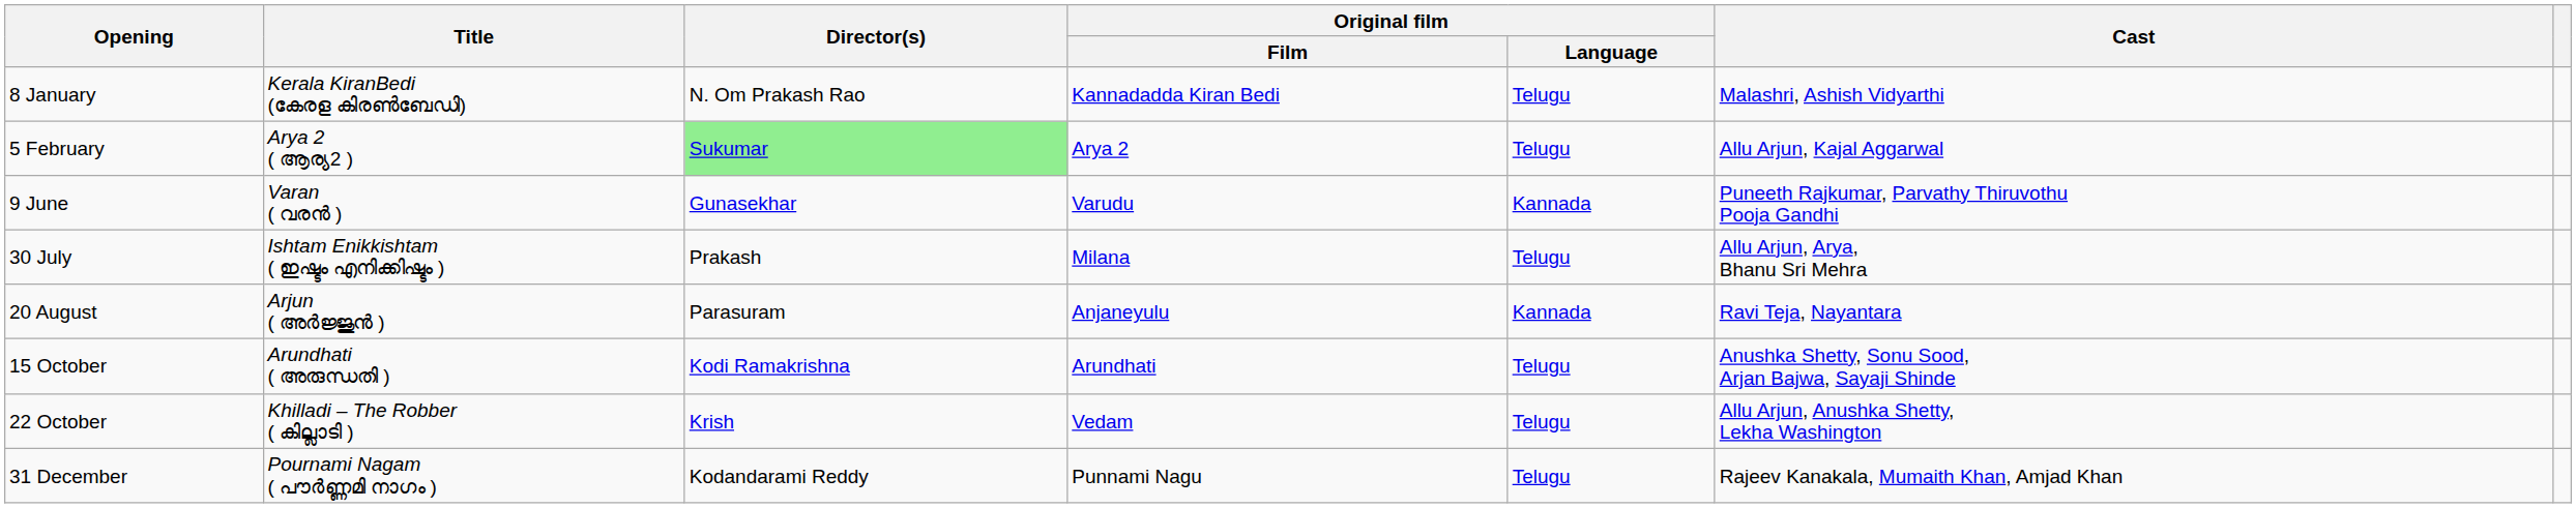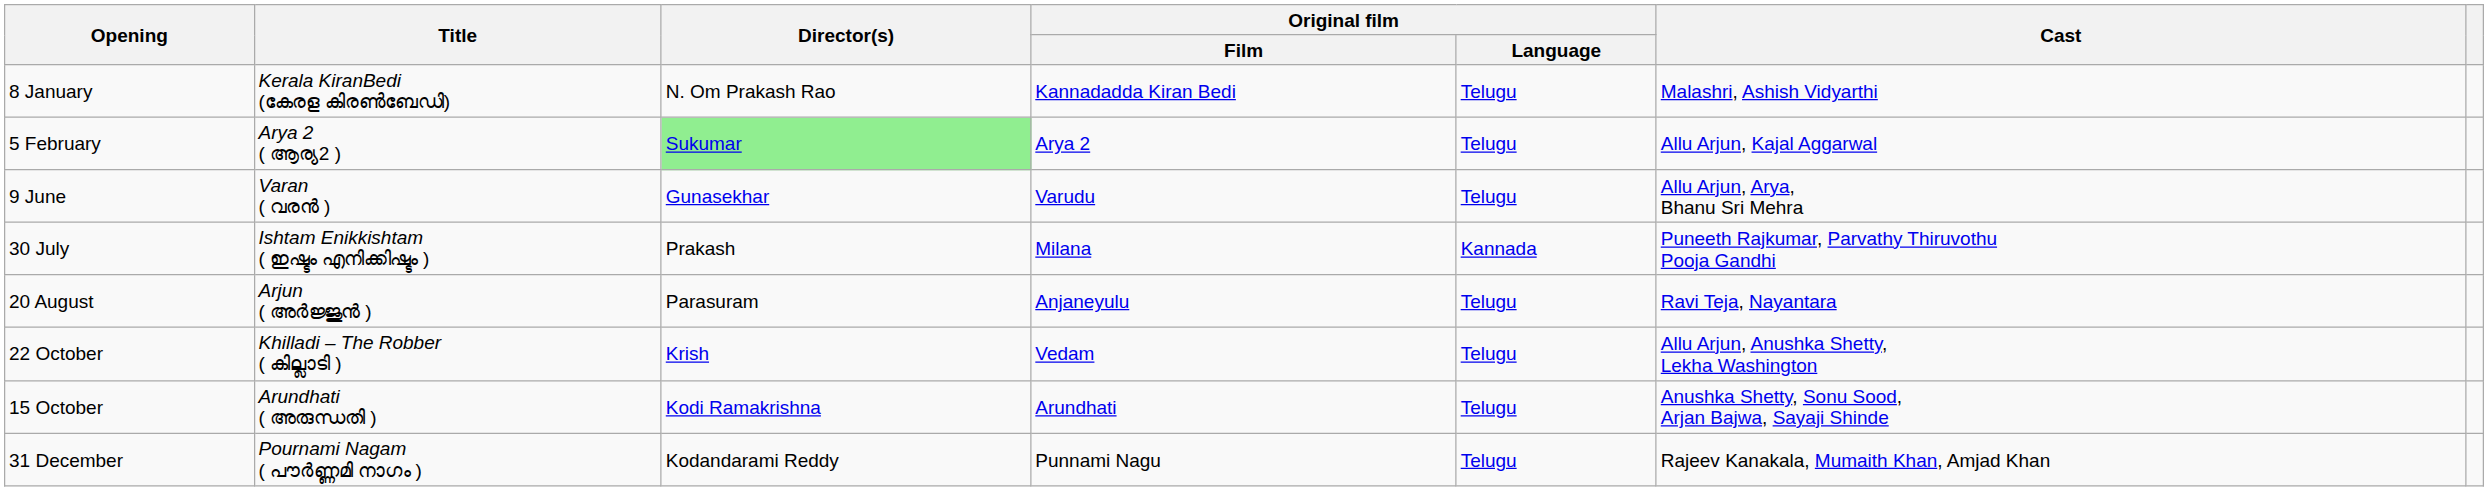 <table class="wikitable sortable"  style="width:100%; font-size:95%;">
 <tr>
 <th scope="col" rowspan="2">Opening</th>
 <th scope="col" rowspan="2">Title</th>
 <th scope="col" rowspan="2">Director(s)</th>
 <th scope="col" colspan="2">Original film</th>
 <th scope="col" rowspan="2">Cast</th>
 <th scope="col" rowspan="2" class="unsortable"></th>
 </tr>
 <tr>
 <th scope="col">Film</th>
 <th scope="col">Language</th>
 </tr>
 <tr>
 <td>8 January</td>
 <td><em>Kerala KiranBedi</em><br>(കേരള കിരൺബേഡി)</td>
 <td>N. Om Prakash Rao</td>
 <td><a href='#'>Kannadadda Kiran Bedi</a></td>
 <td><a href='#'>Telugu</a></td>
 <td><a href='#'>Malashri</a>, <a href='#'>Ashish Vidyarthi</a></td>
 <td></td>
 </tr>
 <tr>
 <td>5 February</td>
 <td><em>Arya 2</em><br>( ആര്യ2 )</td>
 <td style="background: lightgreen;"><a href='#'>Sukumar</a></td>
 <td><a href='#'>Arya 2</a></td>
 <td><a href='#'>Telugu</a></td>
 <td><a href='#'>Allu Arjun</a>, <a href='#'>Kajal Aggarwal</a></td>
 <td></td>
 </tr>
 <tr>
 <td>9 June</td>
 <td><em>Varan</em><br>( വരൻ )</td>
 <td><a href='#'>Gunasekhar</a></td>
 <td><a href='#'>Varudu</a></td>
-<td><a href='#'>Kannada</a></td>
-<td><a href='#'>Puneeth Rajkumar</a>, <a href='#'>Parvathy Thiruvothu</a><br> <a href='#'>Pooja Gandhi</a></td>
+<td><a href='#'>Telugu</a></td>
+<td><a href='#'>Allu Arjun</a>, <a href='#'>Arya</a>, <br>Bhanu Sri Mehra</td>
 <td></td>
 </tr>
 <tr>
 <td>30 July</td>
 <td><em>Ishtam Enikkishtam</em><br>( ഇഷ്ടം എനിക്കിഷ്ടം )</td>
 <td>Prakash</td>
 <td><a href='#'>Milana</a></td>
-<td><a href='#'>Telugu</a></td>
-<td><a href='#'>Allu Arjun</a>, <a href='#'>Arya</a>, <br>Bhanu Sri Mehra</td>
+<td><a href='#'>Kannada</a></td>
+<td><a href='#'>Puneeth Rajkumar</a>, <a href='#'>Parvathy Thiruvothu</a><br> <a href='#'>Pooja Gandhi</a></td>
 <td></td>
 </tr>
 <tr>
 <td>20 August</td>
 <td><em>Arjun</em><br>( അർജ്ജുൻ )</td>
 <td>Parasuram</td>
 <td><a href='#'>Anjaneyulu</a></td>
-<td><a href='#'>Kannada</a></td>
+<td><a href='#'>Telugu</a></td>
 <td><a href='#'>Ravi Teja</a>, <a href='#'>Nayantara</a></td>
+<td></td>
+</tr>
+<tr>
+<td>22 October</td>
+<td><em>Khilladi – The Robber</em><br>( കില്ലാടി )</td>
+<td><a href='#'>Krish</a></td>
+<td><a href='#'>Vedam</a></td>
+<td><a href='#'>Telugu</a></td>
+<td><a href='#'>Allu Arjun</a>, <a href='#'>Anushka Shetty</a>, <br><a href='#'>Lekha Washington</a></td>
 <td></td>
 </tr>
 <tr>
 <td>15 October</td>
 <td><em>Arundhati</em><br>( അരുന്ധതി )</td>
 <td><a href='#'>Kodi Ramakrishna</a></td>
 <td><a href='#'>Arundhati</a></td>
 <td><a href='#'>Telugu</a></td>
 <td><a href='#'>Anushka Shetty</a>, <a href='#'>Sonu Sood</a>,<br> <a href='#'>Arjan Bajwa</a>, <a href='#'>Sayaji Shinde</a></td>
 <td></td>
 </tr>
 <tr>
-<td>22 October</td>
-<td><em>Khilladi – The Robber</em><br>( കില്ലാടി )</td>
-<td><a href='#'>Krish</a></td>
-<td><a href='#'>Vedam</a></td>
-<td><a href='#'>Telugu</a></td>
-<td><a href='#'>Allu Arjun</a>, <a href='#'>Anushka Shetty</a>, <br><a href='#'>Lekha Washington</a></td>
-<td></td>
-</tr>
-<tr>
 <td>31 December</td>
 <td><em>Pournami Nagam</em><br>( പൗർണ്ണമി നാഗം )</td>
 <td>Kodandarami Reddy</td>
 <td>Punnami Nagu</td>
 <td><a href='#'>Telugu</a></td>
 <td>Rajeev Kanakala, <a href='#'>Mumaith Khan</a>, Amjad Khan</td>
 <td></td>
 </tr>
 </table>
